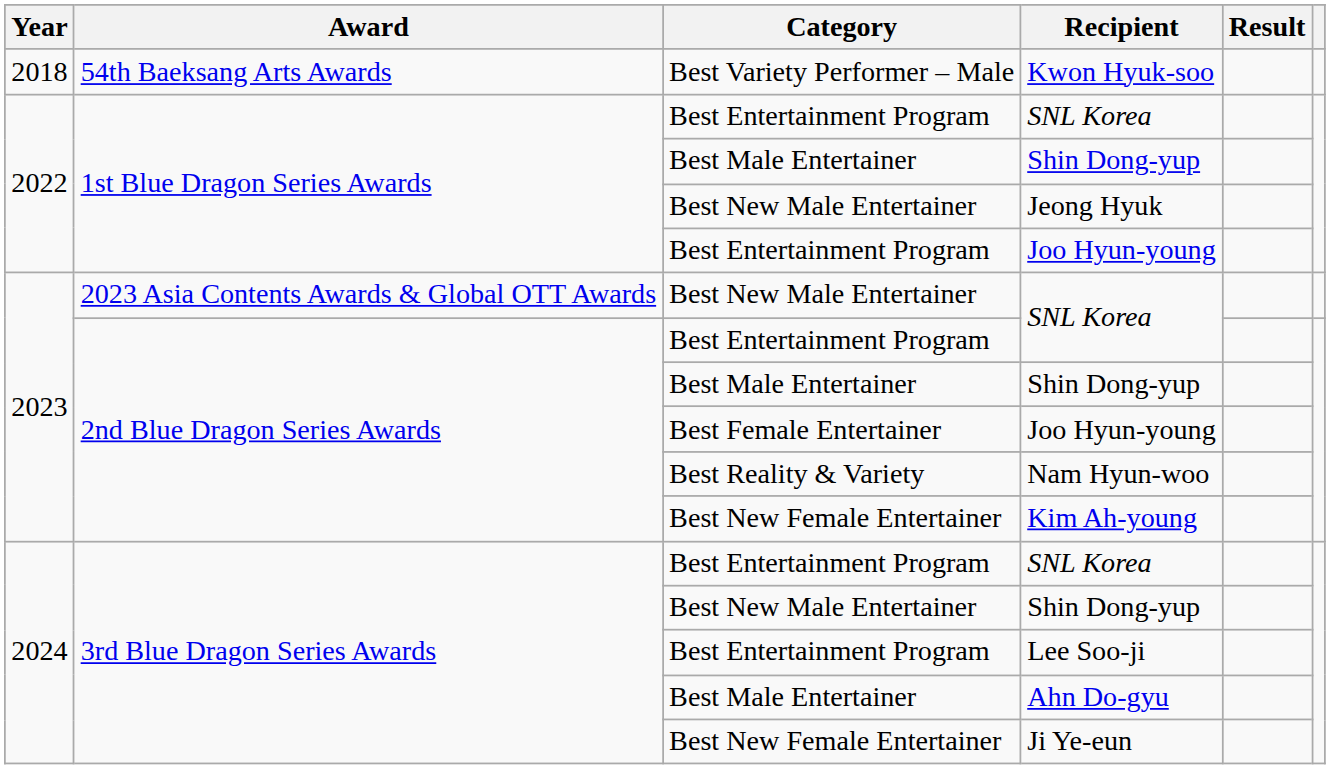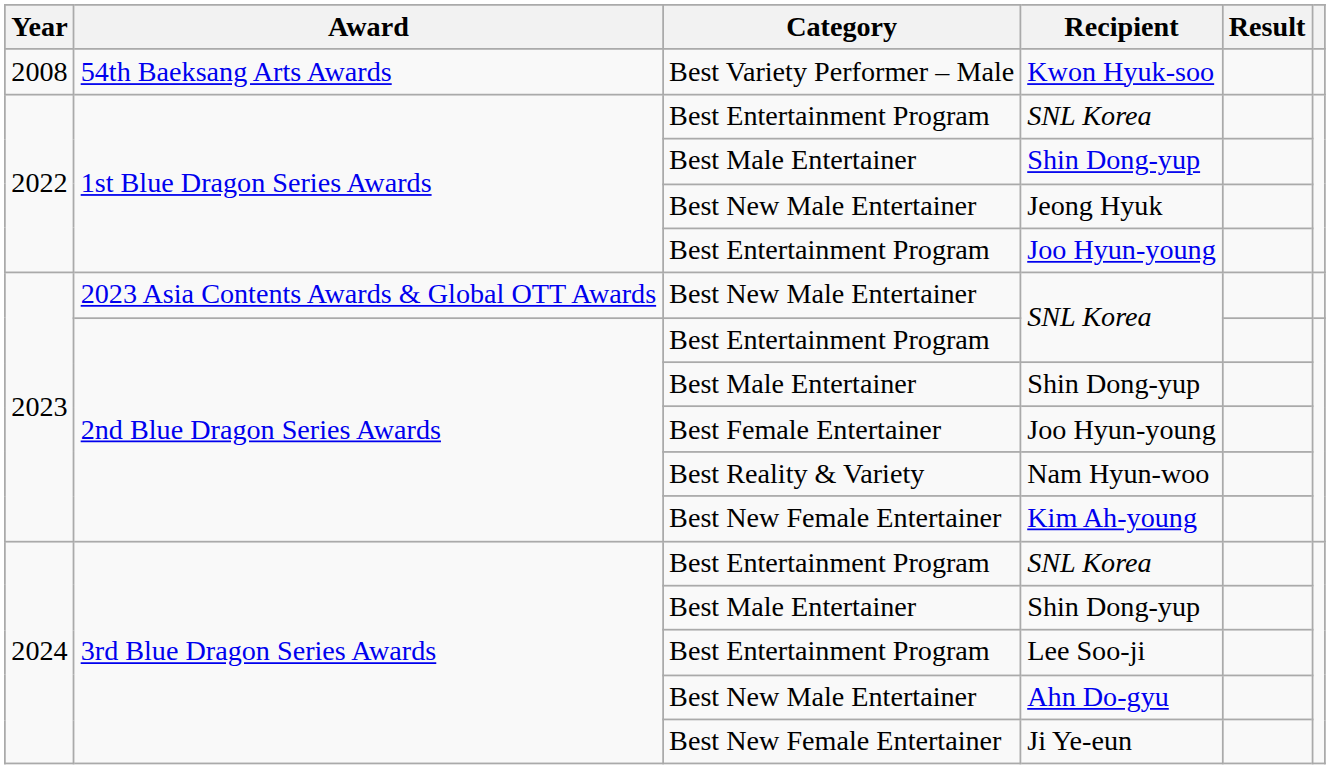 <table class="wikitable">
 <tr>
 <th>Year</th>
 <th>Award</th>
 <th>Category</th>
 <th>Recipient</th>
 <th>Result</th>
 <th></th>
 </tr>
 <tr>
-<td>2018</td>
+<td>2008</td>
 <td><a href='#'>54th Baeksang Arts Awards</a></td>
 <td>Best Variety Performer – Male</td>
 <td><a href='#'>Kwon Hyuk-soo</a></td>
 <td></td>
 <td style="text-align:center"></td>
 </tr>
 <tr>
 <td rowspan=4>2022</td>
 <td rowspan=4><a href='#'>1st Blue Dragon Series Awards</a></td>
 <td>Best Entertainment Program</td>
 <td><em>SNL Korea</em></td>
 <td></td>
 <td style="text-align:center" rowspan=4></td>
 </tr>
 <tr>
 <td>Best Male Entertainer</td>
 <td><a href='#'>Shin Dong-yup</a></td>
 <td></td>
 </tr>
 <tr>
 <td>Best New Male Entertainer</td>
 <td>Jeong Hyuk</td>
 <td></td>
 </tr>
 <tr>
 <td>Best Entertainment Program</td>
 <td><a href='#'>Joo Hyun-young</a></td>
 <td></td>
 </tr>
 <tr>
 <td rowspan="6">2023</td>
 <td><a href='#'>2023 Asia Contents Awards & Global OTT Awards</a></td>
 <td>Best New Male Entertainer</td>
 <td rowspan="2"><em>SNL Korea</em></td>
 <td></td>
 <td style="text-align:center"></td>
 </tr>
 <tr>
 <td rowspan="5"><a href='#'>2nd Blue Dragon Series Awards</a></td>
 <td>Best Entertainment Program</td>
 <td></td>
 <td style="text-align:center" rowspan="5"></td>
 </tr>
 <tr>
 <td>Best Male Entertainer</td>
 <td>Shin Dong-yup</td>
 <td></td>
 </tr>
 <tr>
 <td>Best Female Entertainer</td>
 <td>Joo Hyun-young</td>
 <td></td>
 </tr>
 <tr>
 <td>Best Reality & Variety</td>
 <td>Nam Hyun-woo</td>
 <td></td>
 </tr>
 <tr>
 <td>Best New Female Entertainer</td>
 <td><a href='#'>Kim Ah-young</a></td>
 <td></td>
 </tr>
 <tr>
 <td rowspan="5">2024</td>
 <td rowspan="5"><a href='#'>3rd Blue Dragon Series Awards</a></td>
 <td>Best Entertainment Program</td>
 <td><em>SNL Korea</em></td>
 <td></td>
 <td style="text-align:center" rowspan="5"></td>
 </tr>
 <tr>
-<td>Best New Male Entertainer</td>
+<td>Best Male Entertainer</td>
 <td>Shin Dong-yup</td>
 <td></td>
 </tr>
 <tr>
 <td>Best Entertainment Program</td>
 <td>Lee Soo-ji</td>
 <td></td>
 </tr>
 <tr>
-<td>Best Male Entertainer</td>
+<td>Best New Male Entertainer</td>
 <td><a href='#'>Ahn Do-gyu</a></td>
 <td></td>
 </tr>
 <tr>
 <td>Best New Female Entertainer</td>
 <td>Ji Ye-eun</td>
 <td></td>
 </tr>
 </table>
